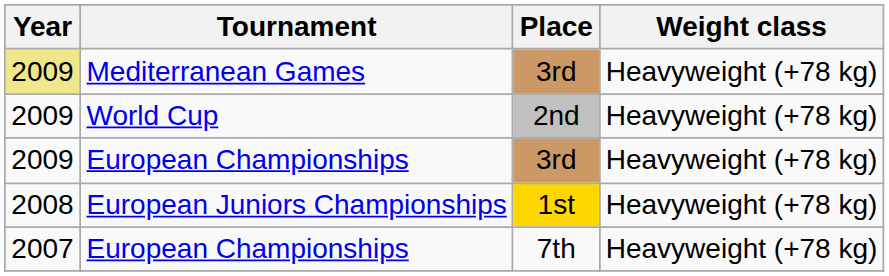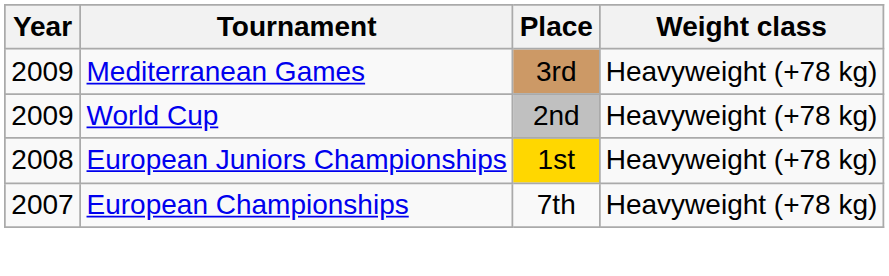 <table class=wikitable>
 <tr>
 <th>Year</th>
 <th>Tournament</th>
 <th>Place</th>
 <th>Weight class</th>
 </tr>
 <tr>
-<td style="background: khaki;">2009</td>
+<td>2009</td>
 <td><a href='#'>Mediterranean Games</a></td>
 <td bgcolor="cc9966" align="center">3rd</td>
 <td>Heavyweight (+78 kg)</td>
 </tr>
 <tr>
 <td>2009</td>
 <td><a href='#'>World Cup</a></td>
 <td bgcolor="silver" align="center">2nd</td>
-<td>Heavyweight (+78 kg)</td>
-</tr>
-<tr>
-<td>2009</td>
-<td><a href='#'>European Championships</a></td>
-<td bgcolor="cc9966" align="center">3rd</td>
 <td>Heavyweight (+78 kg)</td>
 </tr>
 <tr>
 <td>2008</td>
 <td><a href='#'>European Juniors Championships</a></td>
 <td bgcolor="gold" align="center">1st</td>
 <td>Heavyweight (+78 kg)</td>
 </tr>
 <tr>
 <td>2007</td>
 <td><a href='#'>European Championships</a></td>
 <td align="center">7th</td>
 <td>Heavyweight (+78 kg)</td>
 </tr>
 </table>
